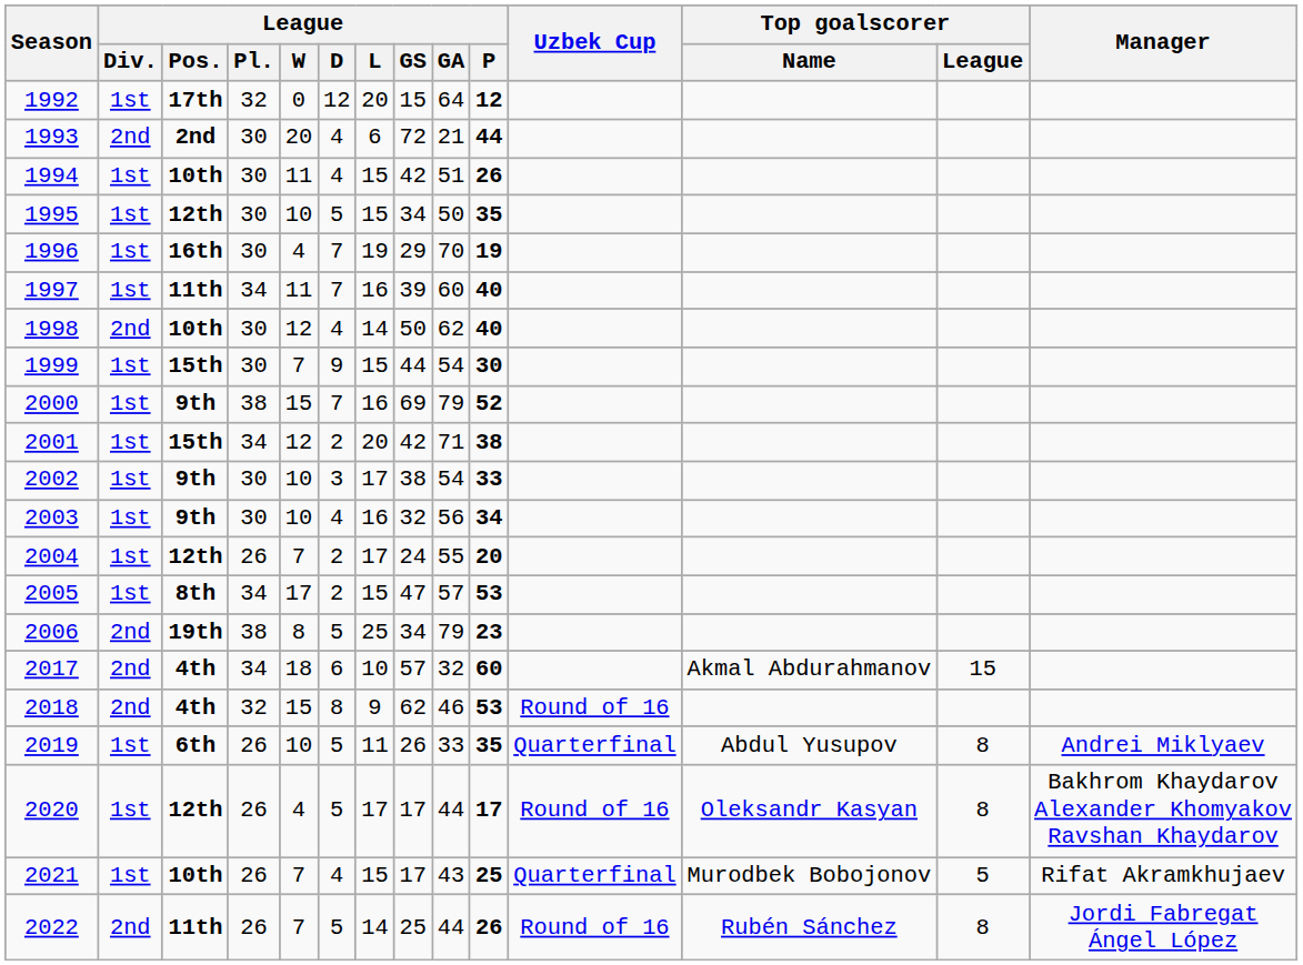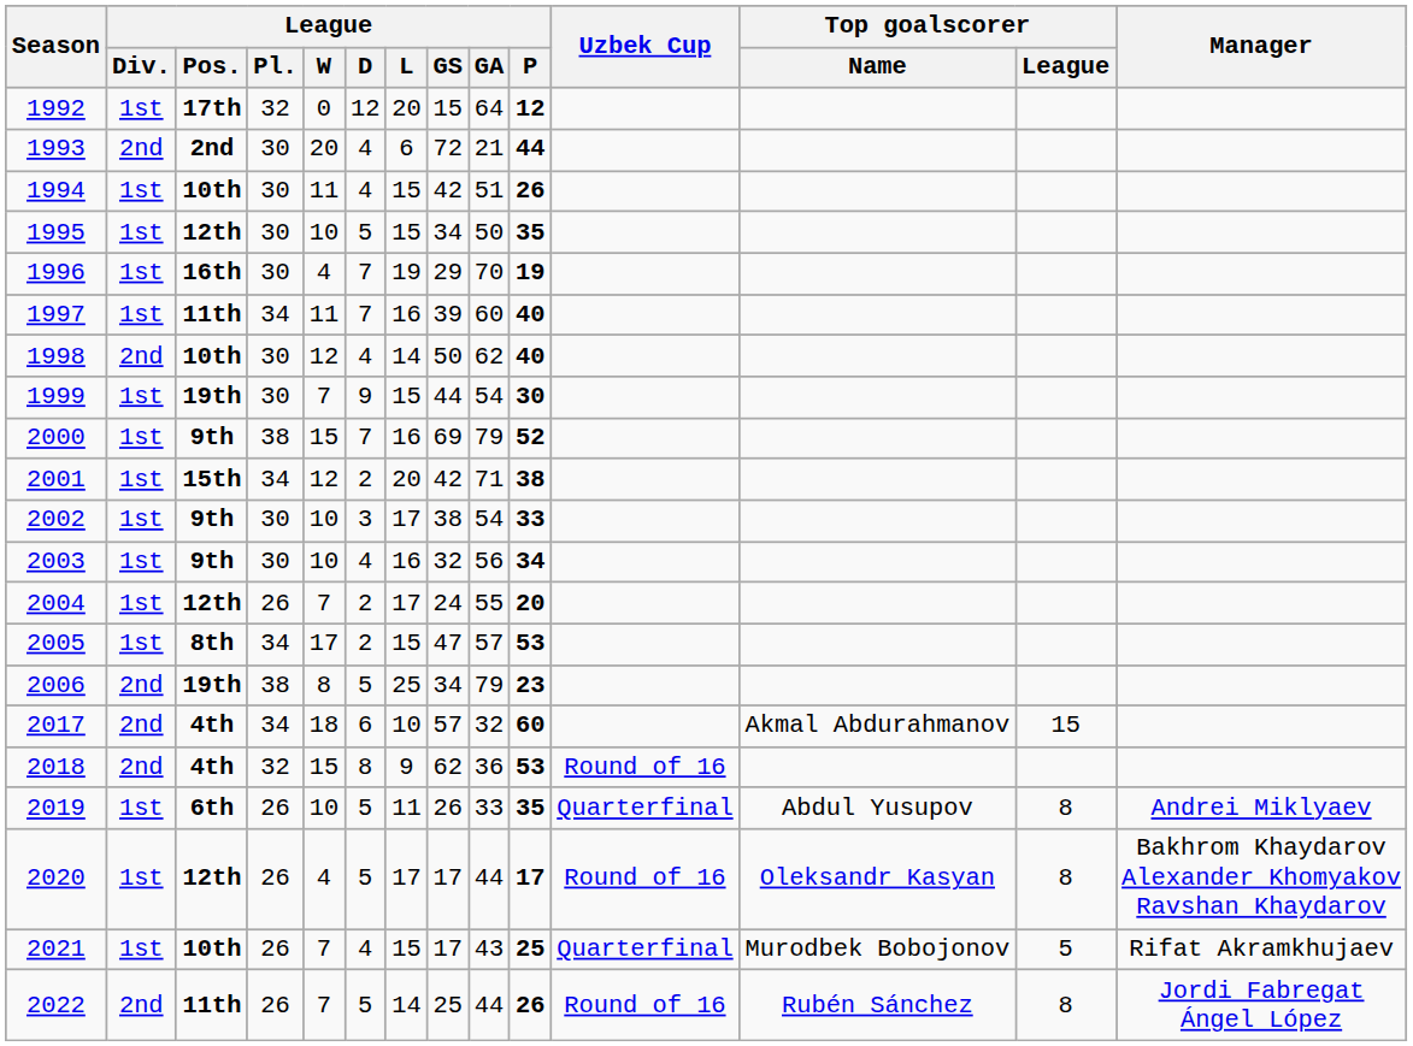 <table class="wikitable mw-collapsible mw-collapsed" align=center cellspacing="0" cellpadding="3" style="border:1px solid #AAAAAA;font-size:90%">
 <tr style="background:#efefef;">
 <th rowspan="2">Season</th>
 <th colspan="9">League</th>
 <th rowspan="2"><a href='#'>Uzbek Cup</a></th>
 <th colspan="2">Top goalscorer</th>
 <th rowspan="2">Manager</th>
 </tr>
 <tr>
 <th>Div.</th>
 <th>Pos.</th>
 <th>Pl.</th>
 <th>W</th>
 <th>D</th>
 <th>L</th>
 <th>GS</th>
 <th>GA</th>
 <th>P</th>
 <th>Name</th>
 <th>League</th>
 </tr>
 <tr>
 <td align=center><a href='#'>1992</a></td>
 <td align=center><a href='#'>1st</a></td>
 <td align=center><strong>17th</strong></td>
 <td align=center>32</td>
 <td align=center>0</td>
 <td align=center>12</td>
 <td align=center>20</td>
 <td align=center>15</td>
 <td align=center>64</td>
 <td align=center><strong>12</strong></td>
 <td align=center></td>
 <td align=center></td>
 <td align=center></td>
 <td align=center></td>
 </tr>
 <tr>
 <td align=center><a href='#'>1993</a></td>
 <td align=center><a href='#'>2nd</a></td>
 <td align=center><strong>2nd</strong></td>
 <td align=center>30</td>
 <td align=center>20</td>
 <td align=center>4</td>
 <td align=center>6</td>
 <td align=center>72</td>
 <td align=center>21</td>
 <td align=center><strong>44</strong></td>
 <td align=center></td>
 <td align=center></td>
 <td align=center></td>
 <td align=center></td>
 </tr>
 <tr>
 <td align=center><a href='#'>1994</a></td>
 <td align=center><a href='#'>1st</a></td>
 <td align=center><strong>10th</strong></td>
 <td align=center>30</td>
 <td align=center>11</td>
 <td align=center>4</td>
 <td align=center>15</td>
 <td align=center>42</td>
 <td align=center>51</td>
 <td align=center><strong>26</strong></td>
 <td align=center></td>
 <td align=center></td>
 <td align=center></td>
 <td align=center></td>
 </tr>
 <tr>
 <td align=center><a href='#'>1995</a></td>
 <td align=center><a href='#'>1st</a></td>
 <td align=center><strong>12th</strong></td>
 <td align=center>30</td>
 <td align=center>10</td>
 <td align=center>5</td>
 <td align=center>15</td>
 <td align=center>34</td>
 <td align=center>50</td>
 <td align=center><strong>35</strong></td>
 <td align=center></td>
 <td align=center></td>
 <td align=center></td>
 <td align=center></td>
 </tr>
 <tr>
 <td align=center><a href='#'>1996</a></td>
 <td align=center><a href='#'>1st</a></td>
 <td align=center><strong>16th</strong></td>
 <td align=center>30</td>
 <td align=center>4</td>
 <td align=center>7</td>
 <td align=center>19</td>
 <td align=center>29</td>
 <td align=center>70</td>
 <td align=center><strong>19</strong></td>
 <td align=center></td>
 <td align=center></td>
 <td align=center></td>
 <td align=center></td>
 </tr>
 <tr>
 <td align=center><a href='#'>1997</a></td>
 <td align=center><a href='#'>1st</a></td>
 <td align=center><strong>11th</strong></td>
 <td align=center>34</td>
 <td align=center>11</td>
 <td align=center>7</td>
 <td align=center>16</td>
 <td align=center>39</td>
 <td align=center>60</td>
 <td align=center><strong>40</strong></td>
 <td align=center></td>
 <td align=center></td>
 <td align=center></td>
 <td align=center></td>
 </tr>
 <tr>
 <td align=center><a href='#'>1998</a></td>
 <td align=center><a href='#'>2nd</a></td>
 <td align=center><strong>10th</strong></td>
 <td align=center>30</td>
 <td align=center>12</td>
 <td align=center>4</td>
 <td align=center>14</td>
 <td align=center>50</td>
 <td align=center>62</td>
 <td align=center><strong>40</strong></td>
 <td align=center></td>
 <td align=center></td>
 <td align=center></td>
 <td align=center></td>
 </tr>
 <tr>
 <td align=center><a href='#'>1999</a></td>
 <td align=center><a href='#'>1st</a></td>
-<td align=center><strong>15th</strong></td>
+<td align=center><strong>19th</strong></td>
 <td align=center>30</td>
 <td align=center>7</td>
 <td align=center>9</td>
 <td align=center>15</td>
 <td align=center>44</td>
 <td align=center>54</td>
 <td align=center><strong>30</strong></td>
 <td align=center></td>
 <td align=center></td>
 <td align=center></td>
 <td align=center></td>
 </tr>
 <tr>
 <td align=center><a href='#'>2000</a></td>
 <td align=center><a href='#'>1st</a></td>
 <td align=center><strong>9th</strong></td>
 <td align=center>38</td>
 <td align=center>15</td>
 <td align=center>7</td>
 <td align=center>16</td>
 <td align=center>69</td>
 <td align=center>79</td>
 <td align=center><strong>52</strong></td>
 <td align=center></td>
 <td align=center></td>
 <td align=center></td>
 <td align=center></td>
 </tr>
 <tr>
 <td align=center><a href='#'>2001</a></td>
 <td align=center><a href='#'>1st</a></td>
 <td align=center><strong>15th</strong></td>
 <td align=center>34</td>
 <td align=center>12</td>
 <td align=center>2</td>
 <td align=center>20</td>
 <td align=center>42</td>
 <td align=center>71</td>
 <td align=center><strong>38</strong></td>
 <td align=center></td>
 <td align=center></td>
 <td align=center></td>
 <td align=center></td>
 </tr>
 <tr>
 <td align=center><a href='#'>2002</a></td>
 <td align=center><a href='#'>1st</a></td>
 <td align=center><strong>9th</strong></td>
 <td align=center>30</td>
 <td align=center>10</td>
 <td align=center>3</td>
 <td align=center>17</td>
 <td align=center>38</td>
 <td align=center>54</td>
 <td align=center><strong>33</strong></td>
 <td align=center></td>
 <td align=center></td>
 <td align=center></td>
 <td align=center></td>
 </tr>
 <tr>
 <td align=center><a href='#'>2003</a></td>
 <td align=center><a href='#'>1st</a></td>
 <td align=center><strong>9th</strong></td>
 <td align=center>30</td>
 <td align=center>10</td>
 <td align=center>4</td>
 <td align=center>16</td>
 <td align=center>32</td>
 <td align=center>56</td>
 <td align=center><strong>34</strong></td>
 <td align=center></td>
 <td align=center></td>
 <td align=center></td>
 <td align=center></td>
 </tr>
 <tr>
 <td align=center><a href='#'>2004</a></td>
 <td align=center><a href='#'>1st</a></td>
 <td align=center><strong>12th</strong></td>
 <td align=center>26</td>
 <td align=center>7</td>
 <td align=center>2</td>
 <td align=center>17</td>
 <td align=center>24</td>
 <td align=center>55</td>
 <td align=center><strong>20</strong></td>
 <td align=center></td>
 <td align=center></td>
 <td align=center></td>
 <td align=center></td>
 </tr>
 <tr>
 <td align=center><a href='#'>2005</a></td>
 <td align=center><a href='#'>1st</a></td>
 <td align=center><strong>8th</strong></td>
 <td align=center>34</td>
 <td align=center>17</td>
 <td align=center>2</td>
 <td align=center>15</td>
 <td align=center>47</td>
 <td align=center>57</td>
 <td align=center><strong>53</strong></td>
 <td align=center></td>
 <td align=center></td>
 <td align=center></td>
 <td align=center></td>
 </tr>
 <tr>
 <td align=center><a href='#'>2006</a></td>
 <td align=center><a href='#'>2nd</a></td>
 <td align=center><strong>19th</strong></td>
 <td align=center>38</td>
 <td align=center>8</td>
 <td align=center>5</td>
 <td align=center>25</td>
 <td align=center>34</td>
 <td align=center>79</td>
 <td align=center><strong>23</strong></td>
 <td align=center></td>
 <td align=center></td>
 <td align=center></td>
 <td align=center></td>
 </tr>
 <tr>
 <td align=center><a href='#'>2017</a></td>
 <td align=center><a href='#'>2nd</a></td>
 <td align=center><strong>4th</strong></td>
 <td align=center>34</td>
 <td align=center>18</td>
 <td align=center>6</td>
 <td align=center>10</td>
 <td align=center>57</td>
 <td align=center>32</td>
 <td align=center><strong>60</strong></td>
 <td align=center></td>
 <td align=center> Akmal Abdurahmanov</td>
 <td align=center>15</td>
 <td align=center></td>
 </tr>
 <tr>
 <td align=center><a href='#'>2018</a></td>
 <td align=center><a href='#'>2nd</a></td>
 <td align=center><strong>4th</strong></td>
 <td align=center>32</td>
 <td align=center>15</td>
 <td align=center>8</td>
 <td align=center>9</td>
 <td align=center>62</td>
-<td align=center>46</td>
+<td align=center>36</td>
 <td align=center><strong>53</strong></td>
 <td align=center><a href='#'>Round of 16</a></td>
 <td align=center></td>
 <td align=center></td>
 <td align=center></td>
 </tr>
 <tr>
 <td align=center><a href='#'>2019</a></td>
 <td align=center><a href='#'>1st</a></td>
 <td align=center><strong>6th</strong></td>
 <td align=center>26</td>
 <td align=center>10</td>
 <td align=center>5</td>
 <td align=center>11</td>
 <td align=center>26</td>
 <td align=center>33</td>
 <td align=center><strong>35</strong></td>
 <td align=center><a href='#'>Quarterfinal</a></td>
 <td align=center> Abdul Yusupov</td>
 <td align=center>8</td>
 <td align=center> <a href='#'>Andrei Miklyaev</a></td>
 </tr>
 <tr>
 <td align=center><a href='#'>2020</a></td>
 <td align=center><a href='#'>1st</a></td>
 <td align=center><strong>12th</strong></td>
 <td align=center>26</td>
 <td align=center>4</td>
 <td align=center>5</td>
 <td align=center>17</td>
 <td align=center>17</td>
 <td align=center>44</td>
 <td align=center><strong>17</strong></td>
 <td align=center><a href='#'>Round of 16</a></td>
 <td align=center> <a href='#'>Oleksandr Kasyan</a></td>
 <td align=center>8</td>
 <td align=center> Bakhrom Khaydarov <br>  <a href='#'>Alexander Khomyakov</a> <br>  <a href='#'>Ravshan Khaydarov</a></td>
 </tr>
 <tr>
 <td align=center><a href='#'>2021</a></td>
 <td align=center><a href='#'>1st</a></td>
 <td align=center><strong>10th</strong></td>
 <td align=center>26</td>
 <td align=center>7</td>
 <td align=center>4</td>
 <td align=center>15</td>
 <td align=center>17</td>
 <td align=center>43</td>
 <td align=center><strong>25</strong></td>
 <td align=center><a href='#'>Quarterfinal</a></td>
 <td align=center> Murodbek Bobojonov</td>
 <td align=center>5</td>
 <td align=center> Rifat Akramkhujaev</td>
 </tr>
 <tr>
 <td align=center><a href='#'>2022</a></td>
 <td align=center><a href='#'>2nd</a></td>
 <td align=center><strong>11th</strong></td>
 <td align=center>26</td>
 <td align=center>7</td>
 <td align=center>5</td>
 <td align=center>14</td>
 <td align=center>25</td>
 <td align=center>44</td>
 <td align=center><strong>26</strong></td>
 <td align=center><a href='#'>Round of 16</a></td>
 <td align=center> <a href='#'>Rubén Sánchez</a></td>
 <td align=center>8</td>
 <td align=center> <a href='#'>Jordi Fabregat</a> <br>  <a href='#'>Ángel López</a> <br>  </td>
 </tr>
 </table>
